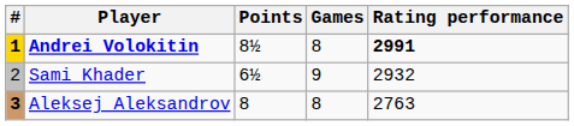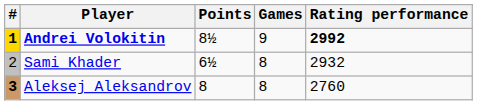 <table class="wikitable" style="font-size: 95%;">
 <tr>
 <th>#</th>
 <th>Player</th>
 <th>Points</th>
 <th>Games</th>
 <th>Rating performance</th>
 </tr>
 <tr>
 <td style="background:gold;"><strong>1</strong></td>
 <td><strong> <a href='#'>Andrei Volokitin</a></strong></td>
 <td>8½</td>
-<td>8</td>
-<td><strong>2991</strong></td>
+<td>9</td>
+<td><strong>2992</strong></td>
 </tr>
 <tr>
 <td style="background:silver;">2</td>
 <td> <a href='#'>Sami Khader</a></td>
 <td>6½</td>
-<td>9</td>
+<td>8</td>
 <td>2932</td>
 </tr>
 <tr>
 <td style="background:#c96;"><strong>3</strong></td>
 <td> <a href='#'>Aleksej Aleksandrov</a></td>
 <td>8</td>
 <td>8</td>
-<td>2763</td>
+<td>2760</td>
 </tr>
 </table>
